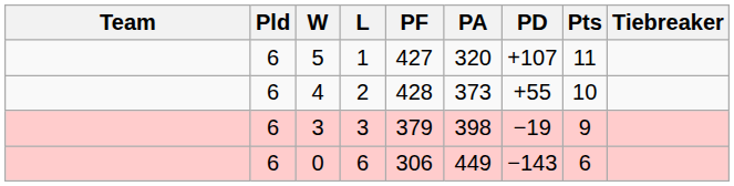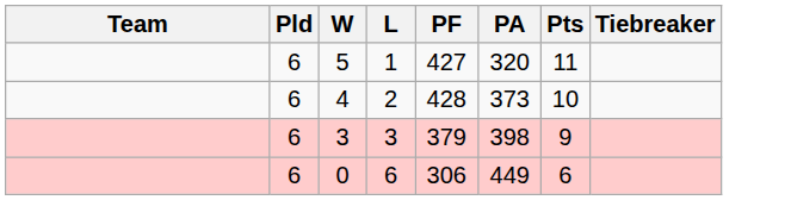 <table class="wikitable" style="text-align:center;">
 <tr>
 <th width=170>Team</th>
 <th width=25>Pld</th>
 <th width=25>W</th>
 <th width=25>L</th>
 <th width=35>PF</th>
 <th width=35>PA</th>
-<th width=35>PD</th>
 <th width=25>Pts</th>
 <th width=50>Tiebreaker</th>
 </tr>
 <tr bgcolor=>
 <td align="left"></td>
 <td>6</td>
 <td>5</td>
 <td>1</td>
 <td>427</td>
 <td>320</td>
-<td>+107</td>
 <td>11</td>
 <td></td>
 </tr>
 <tr bgcolor=>
 <td align="left"></td>
 <td>6</td>
 <td>4</td>
 <td>2</td>
 <td>428</td>
 <td>373</td>
-<td>+55</td>
 <td>10</td>
 <td></td>
 </tr>
 <tr bgcolor=ffcccc>
 <td align="left"></td>
 <td>6</td>
 <td>3</td>
 <td>3</td>
 <td>379</td>
 <td>398</td>
-<td>−19</td>
 <td>9</td>
 <td></td>
 </tr>
 <tr bgcolor=ffcccc>
 <td align="left"></td>
 <td>6</td>
 <td>0</td>
 <td>6</td>
 <td>306</td>
 <td>449</td>
-<td>−143</td>
 <td>6</td>
 <td></td>
 </tr>
 </table>
